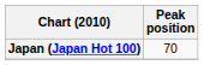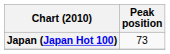 <table class="wikitable plainrowheaders">
 <tr>
 <th>Chart (2010)</th>
 <th>Peak<br>position</th>
 </tr>
 <tr>
 <th scope="row">Japan (<a href='#'>Japan Hot 100</a>)</th>
-<td style="text-align:center;">70</td>
+<td style="text-align:center;">73</td>
 </tr>
 <tr>
 </tr>
 </table>
